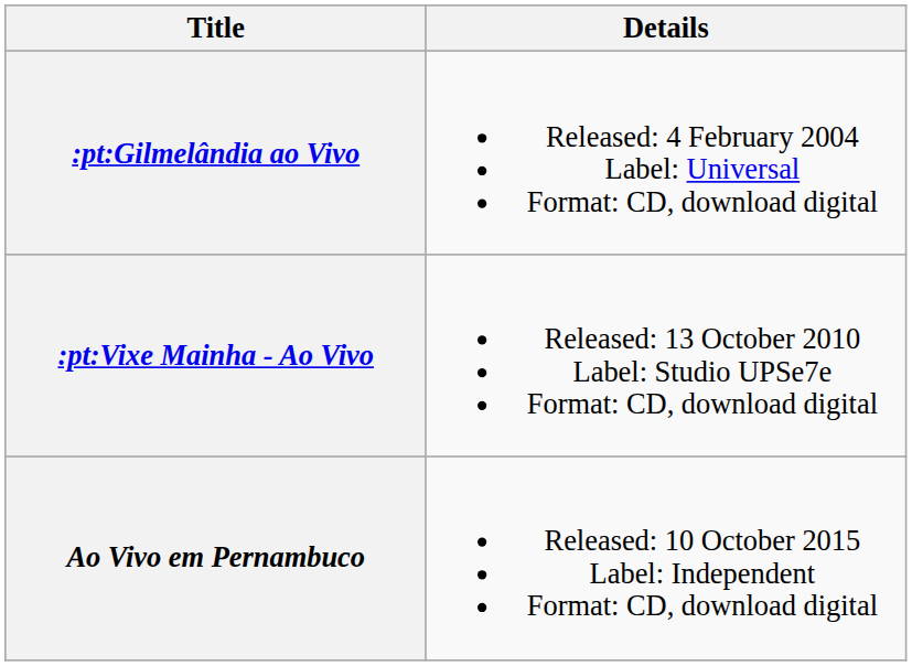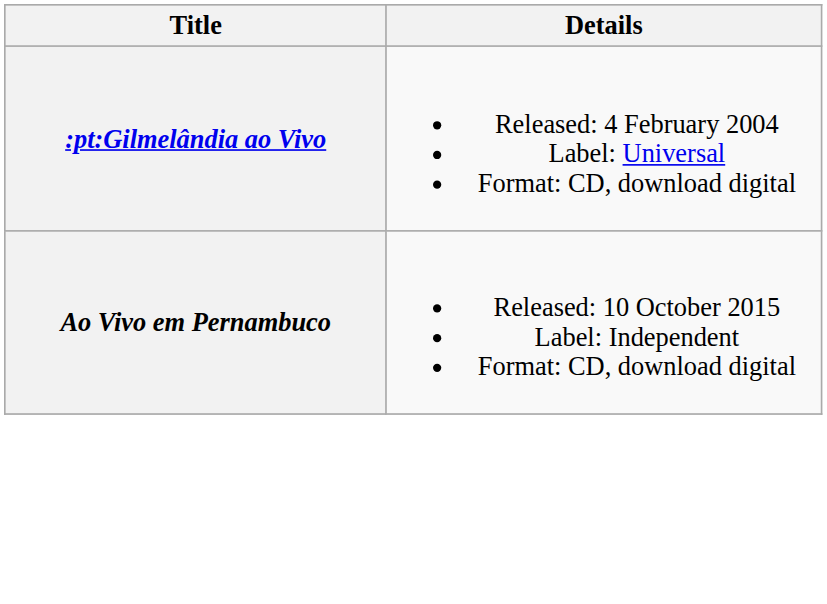 <table class="wikitable plainrowheaders" style="text-align:center;">
 <tr>
 <th scope="col" style="width:14em;">Title</th>
 <th scope="col" style="width:16em;">Details</th>
 </tr>
 <tr>
 <th scope="row"><em><a href='#'>:pt:Gilmelândia ao Vivo</a></em></th>
 <td><br><ul><li>Released: 4 February 2004</li><li>Label: <a href='#'>Universal</a></li><li>Format: CD, download digital</li></ul></td>
 </tr>
 <tr>
-<th scope="row"><em><a href='#'>:pt:Vixe Mainha - Ao Vivo</a></em></th>
-<td><br><ul><li>Released: 13 October 2010</li><li>Label: Studio UPSe7e</li><li>Format: CD, download digital</li></ul></td>
-</tr>
-<tr>
 <th scope="row"><em>Ao Vivo em Pernambuco</em></th>
 <td><br><ul><li>Released: 10 October 2015</li><li>Label: Independent</li><li>Format: CD, download digital</li></ul></td>
 </tr>
 </table>
